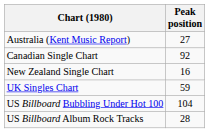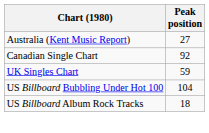 <table class="wikitable sortable">
 <tr>
 <th>Chart (1980)</th>
 <th>Peak<br>position</th>
 </tr>
 <tr>
 <td>Australia (<a href='#'>Kent Music Report</a>)</td>
 <td align="center">27</td>
 </tr>
 <tr>
 <td>Canadian Single Chart</td>
 <td align="center">92</td>
 </tr>
 <tr>
-<td>New Zealand Single Chart</td>
-<td align="center">16</td>
-</tr>
-<tr>
 <td><a href='#'>UK Singles Chart</a></td>
 <td align="center">59</td>
 </tr>
 <tr>
 <td>US <em>Billboard</em> <a href='#'>Bubbling Under Hot 100</a></td>
 <td align="center">104</td>
 </tr>
 <tr>
 <td>US <em>Billboard</em> Album Rock Tracks</td>
-<td align="center">28</td>
+<td align="center">18</td>
 </tr>
 </table>
